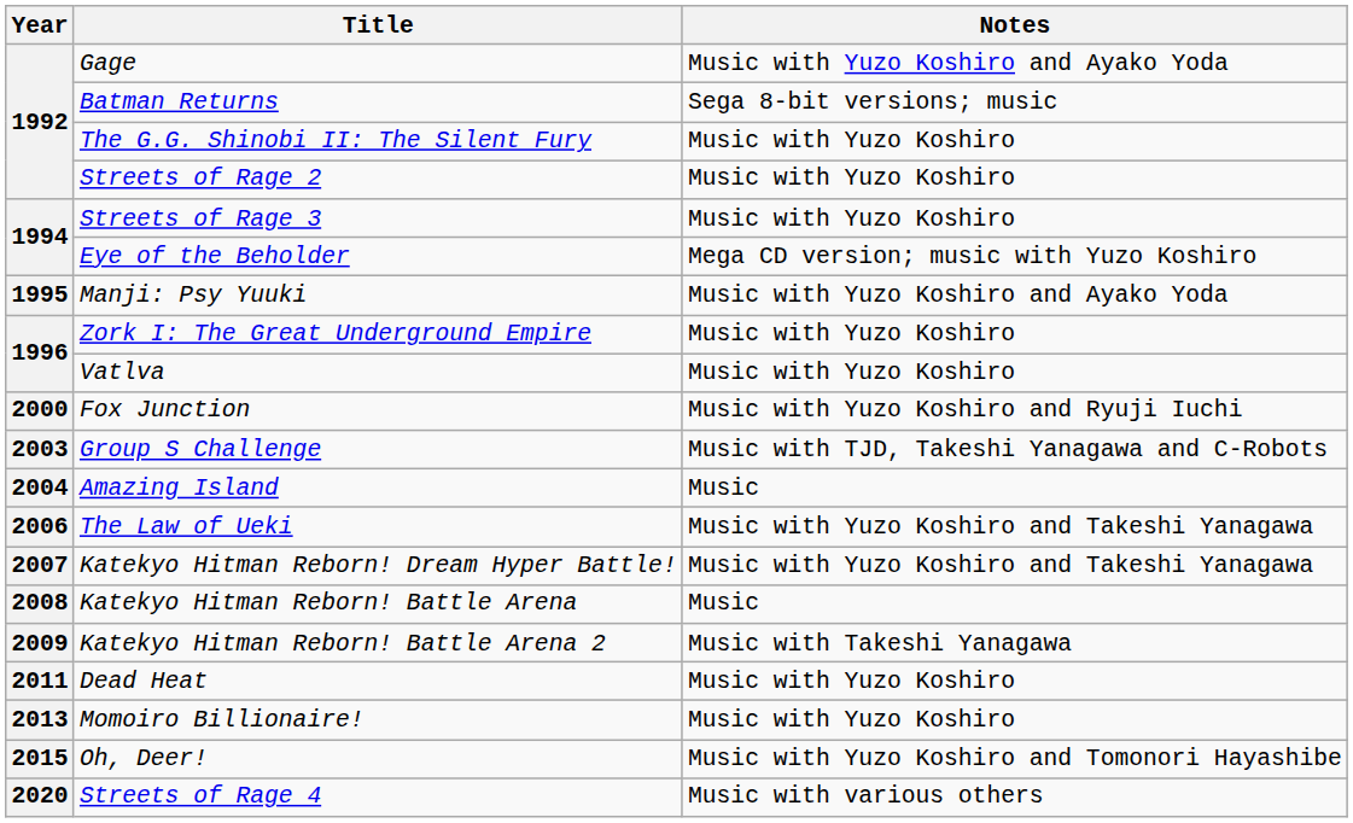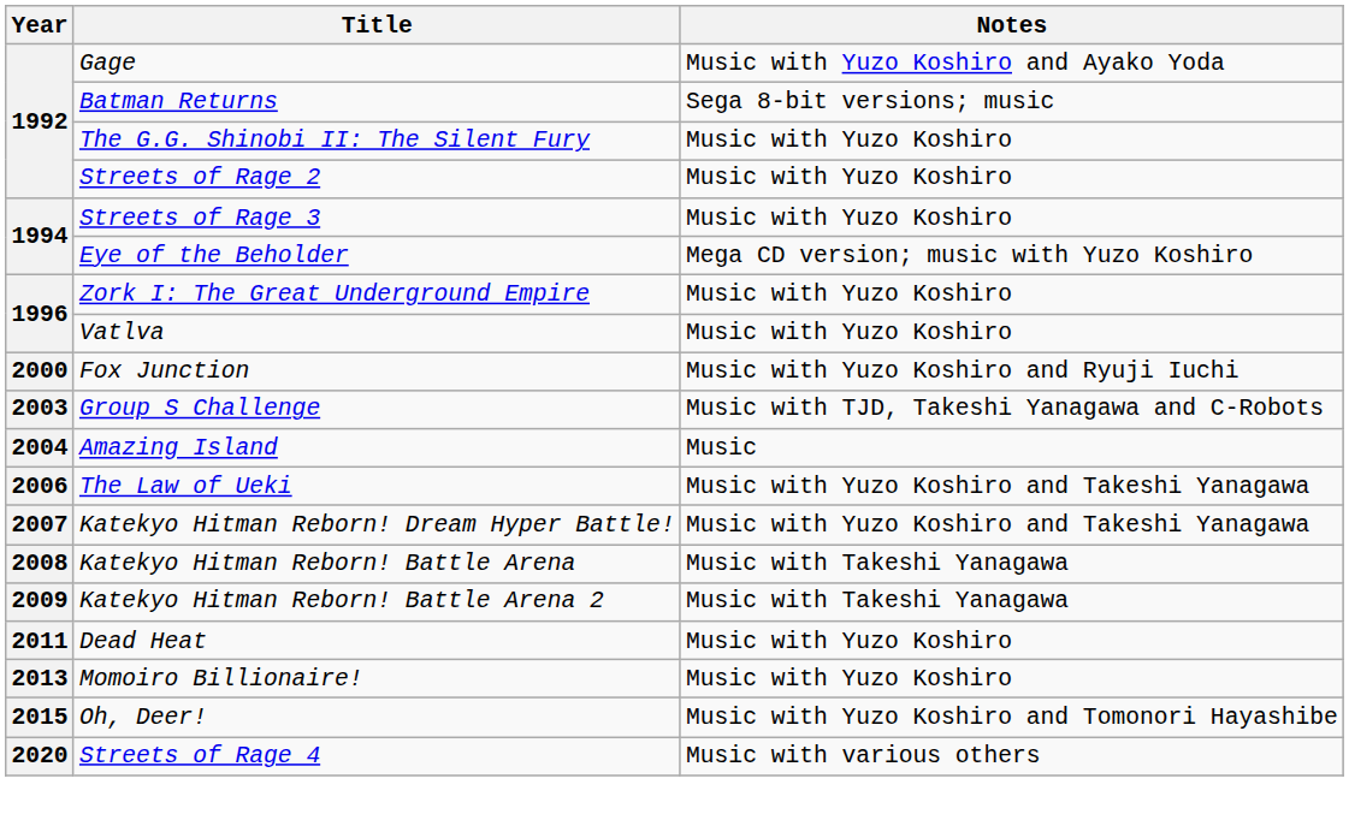 <table class="wikitable sortable" width="auto">
 <tr>
 <th>Year</th>
 <th>Title</th>
 <th>Notes</th>
 </tr>
 <tr>
 <th rowspan="4">1992</th>
 <td><em>Gage</em></td>
 <td>Music with <a href='#'>Yuzo Koshiro</a> and Ayako Yoda</td>
 </tr>
 <tr>
 <td><em><a href='#'>Batman Returns</a></em></td>
 <td>Sega 8-bit versions; music</td>
 </tr>
 <tr>
 <td><em><a href='#'>The G.G. Shinobi II: The Silent Fury</a></em></td>
 <td>Music with Yuzo Koshiro</td>
 </tr>
 <tr>
 <td><em><a href='#'>Streets of Rage 2</a></em></td>
 <td>Music with Yuzo Koshiro</td>
 </tr>
 <tr>
 <th rowspan="2">1994</th>
 <td><em><a href='#'>Streets of Rage 3</a></em></td>
 <td>Music with Yuzo Koshiro</td>
 </tr>
 <tr>
 <td><em><a href='#'>Eye of the Beholder</a></em></td>
 <td>Mega CD version; music with Yuzo Koshiro</td>
-</tr>
-<tr>
-<th rowspan="1">1995</th>
-<td><em>Manji: Psy Yuuki</em></td>
-<td>Music with Yuzo Koshiro and Ayako Yoda</td>
 </tr>
 <tr>
 <th rowspan="2">1996</th>
 <td><em><a href='#'>Zork I: The Great Underground Empire</a></em></td>
 <td>Music with Yuzo Koshiro</td>
 </tr>
 <tr>
 <td><em>Vatlva</em></td>
 <td>Music with Yuzo Koshiro</td>
 </tr>
 <tr>
 <th rowspan="1">2000</th>
 <td><em>Fox Junction</em></td>
 <td>Music with Yuzo Koshiro and Ryuji Iuchi</td>
 </tr>
 <tr>
 <th rowspan="1">2003</th>
 <td><em><a href='#'>Group S Challenge</a></em></td>
 <td>Music with TJD, Takeshi Yanagawa and C‑Robots</td>
 </tr>
 <tr>
 <th rowspan="1">2004</th>
 <td><em><a href='#'>Amazing Island</a></em></td>
 <td>Music</td>
 </tr>
 <tr>
 <th rowspan="1">2006</th>
 <td><em><a href='#'>The Law of Ueki</a></em></td>
 <td>Music with Yuzo Koshiro and Takeshi Yanagawa</td>
 </tr>
 <tr>
 <th rowspan="1">2007</th>
 <td><em>Katekyo Hitman Reborn! Dream Hyper Battle!</em></td>
 <td>Music with Yuzo Koshiro and Takeshi Yanagawa</td>
 </tr>
 <tr>
 <th rowspan="1">2008</th>
 <td><em>Katekyo Hitman Reborn! Battle Arena</em></td>
-<td>Music</td>
+<td>Music with Takeshi Yanagawa</td>
 </tr>
 <tr>
 <th rowspan="1">2009</th>
 <td><em>Katekyo Hitman Reborn! Battle Arena 2</em></td>
 <td>Music with Takeshi Yanagawa</td>
 </tr>
 <tr>
 <th rowspan="1">2011</th>
 <td><em>Dead Heat</em></td>
 <td>Music with Yuzo Koshiro</td>
 </tr>
 <tr>
 <th rowspan="1">2013</th>
 <td><em>Momoiro Billionaire!</em></td>
 <td>Music with Yuzo Koshiro</td>
 </tr>
 <tr>
 <th rowspan="1">2015</th>
 <td><em>Oh, Deer!</em></td>
 <td>Music with Yuzo Koshiro and Tomonori Hayashibe</td>
 </tr>
 <tr>
 <th rowspan="1">2020</th>
 <td><em><a href='#'>Streets of Rage 4</a></em></td>
 <td>Music with various others</td>
 </tr>
 </table>
